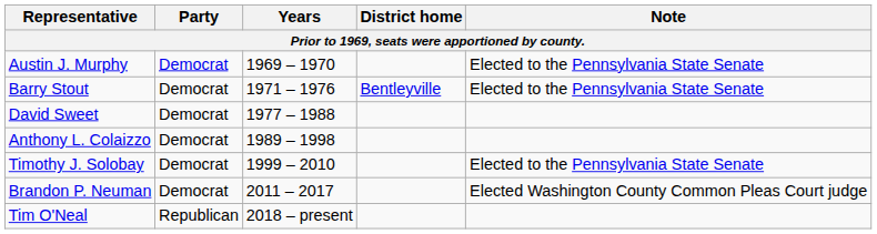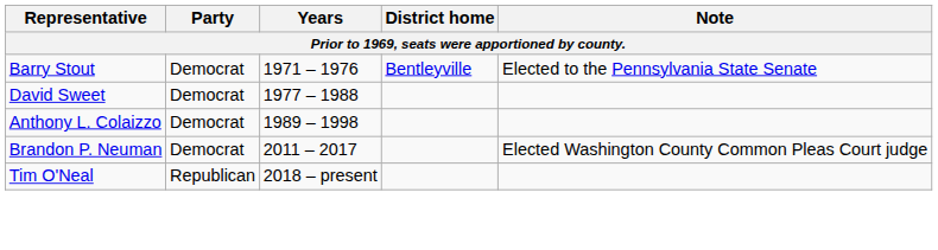 <table class=wikitable>
 <tr valign=bottom>
 <th>Representative</th>
 <th>Party</th>
 <th>Years</th>
 <th>District home</th>
 <th>Note</th>
 </tr>
 <tr>
 <th colspan=5 style="font-size: 80%;"><em>Prior to 1969, seats were apportioned by county.</em></th>
-</tr>
-<tr>
-<td><a href='#'>Austin J. Murphy</a></td>
-<td><a href='#'>Democrat</a></td>
-<td>1969 – 1970</td>
-<td></td>
-<td>Elected to the <a href='#'>Pennsylvania State Senate</a></td>
 </tr>
 <tr>
 <td><a href='#'>Barry Stout</a></td>
 <td>Democrat</td>
 <td>1971 – 1976</td>
 <td><a href='#'>Bentleyville</a></td>
 <td>Elected to the <a href='#'>Pennsylvania State Senate</a></td>
 </tr>
 <tr>
 <td><a href='#'>David Sweet</a></td>
 <td>Democrat</td>
 <td>1977 – 1988</td>
 <td></td>
 <td></td>
 </tr>
 <tr>
 <td><a href='#'>Anthony L. Colaizzo</a></td>
 <td>Democrat</td>
 <td>1989 – 1998</td>
 <td></td>
 <td></td>
 </tr>
 <tr>
-<td><a href='#'>Timothy J. Solobay</a></td>
-<td>Democrat</td>
-<td>1999 – 2010</td>
-<td></td>
-<td>Elected to the <a href='#'>Pennsylvania State Senate</a></td>
-</tr>
-<tr>
 <td><a href='#'>Brandon P. Neuman</a></td>
 <td>Democrat</td>
 <td>2011 – 2017</td>
 <td></td>
 <td>Elected Washington County Common Pleas Court judge</td>
 </tr>
 <tr>
 <td><a href='#'>Tim O'Neal</a></td>
 <td>Republican</td>
 <td>2018 – present</td>
 <td></td>
 <td></td>
 </tr>
 </table>
